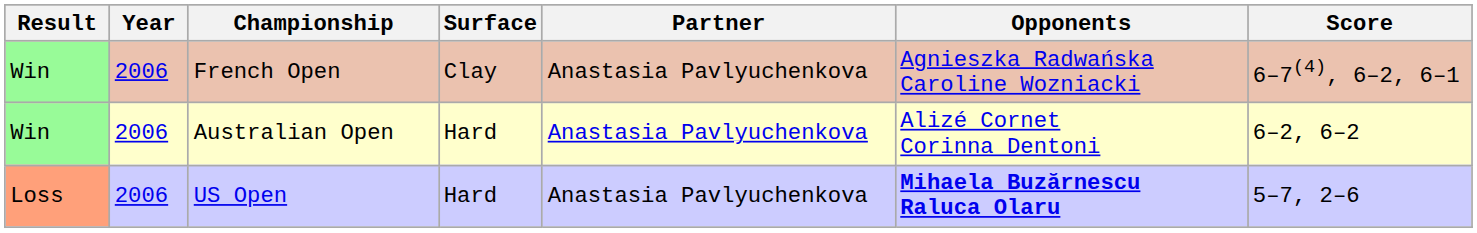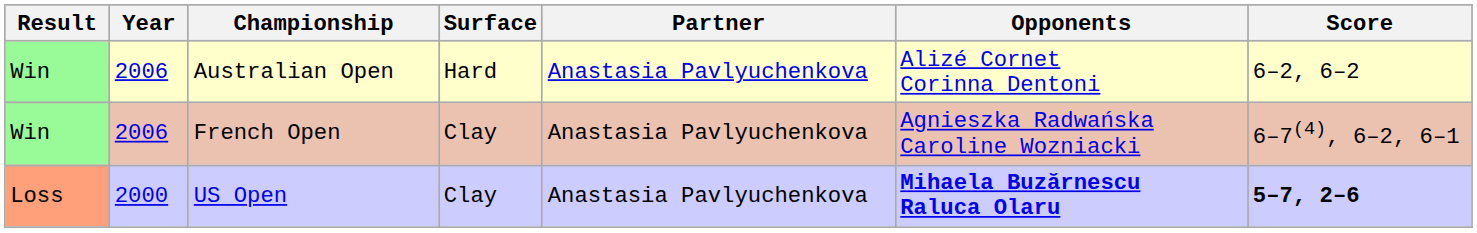 <table class="sortable wikitable">
 <tr>
 <th style="width:55px;">Result</th>
 <th style="width:40px;">Year</th>
 <th style="width:140px;">Championship</th>
 <th style="width:50px;">Surface</th>
 <th style="width:200px;">Partner</th>
 <th style="width:200px;">Opponents</th>
 <th style="width:125px;" class="unsortable">Score</th>
 </tr>
+<tr style="background:#ffffcc;">
+<td style="background:#98fb98;">Win</td>
+<td><a href='#'>2006</a></td>
+<td>Australian Open</td>
+<td>Hard</td>
+<td> <a href='#'>Anastasia Pavlyuchenkova</a></td>
+<td> <a href='#'>Alizé Cornet</a> <br>  <a href='#'>Corinna Dentoni</a></td>
+<td>6–2, 6–2</td>
+</tr>
 <tr style="background:#ebc2af;">
 <td style="background:#98fb98;">Win</td>
 <td><a href='#'>2006</a></td>
 <td>French Open</td>
 <td>Clay</td>
 <td> Anastasia Pavlyuchenkova</td>
 <td> <a href='#'>Agnieszka Radwańska</a> <br>  <a href='#'>Caroline Wozniacki</a></td>
 <td>6–7<sup>(4)</sup>, 6–2, 6–1</td>
 </tr>
-<tr style="background:#ffffcc;">
-<td style="background:#98fb98;">Win</td>
-<td><a href='#'>2006</a></td>
-<td>Australian Open</td>
-<td>Hard</td>
-<td> <a href='#'>Anastasia Pavlyuchenkova</a></td>
-<td> <a href='#'>Alizé Cornet</a> <br>  <a href='#'>Corinna Dentoni</a></td>
-<td>6–2, 6–2</td>
-</tr>
 <tr style="background:#ccccff;">
 <td style="background:#ffa07a;">Loss</td>
-<td><a href='#'>2006</a></td>
+<td><a href='#'>2000</a></td>
 <td><a href='#'>US Open</a></td>
-<td>Hard</td>
+<td>Clay</td>
 <td> Anastasia Pavlyuchenkova</td>
 <td><strong> <a href='#'>Mihaela Buzărnescu</a> <br>  <a href='#'>Raluca Olaru</a></strong></td>
-<td>5–7, 2–6</td>
+<td><strong>5–7, 2–6</strong></td>
 </tr>
 </table>
